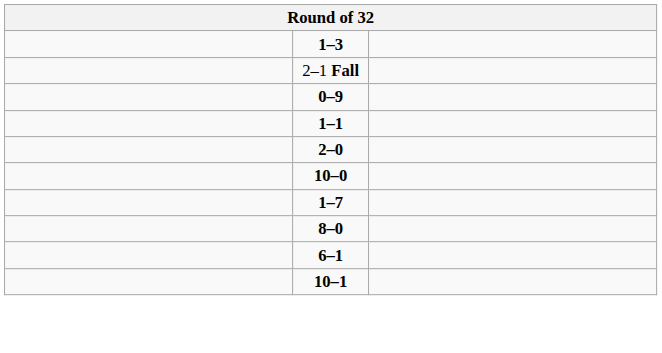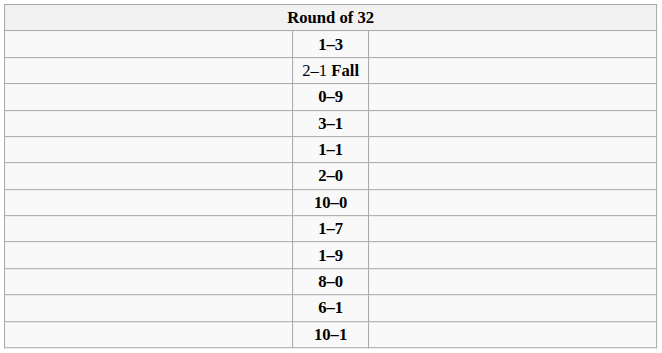 <table class="wikitable" style="text-align: center;">
 <tr>
 <th colspan=3>Round of 32</th>
 </tr>
 <tr>
 <td align=left width="270"></td>
 <td align=center width="65"><strong>1–3</strong></td>
 <td align=left width="270"><strong></strong></td>
 </tr>
 <tr>
 <td align=left><strong></strong></td>
 <td align=center>2–1 <strong>Fall</strong></td>
 <td align=left></td>
 </tr>
 <tr>
 <td align=left></td>
 <td align=center><strong>0–9</strong></td>
 <td align=left><strong></strong></td>
+</tr>
+<tr>
+<td align=left><strong></strong></td>
+<td align=center><strong>3–1</strong></td>
+<td align=left></td>
 </tr>
 <tr>
 <td align=left><strong></strong></td>
 <td align=center><strong>1–1</strong></td>
 <td align=left></td>
 </tr>
 <tr>
 <td align=left><strong></strong></td>
 <td align=center><strong>2–0</strong></td>
 <td align=left></td>
 </tr>
 <tr>
 <td align=left><strong></strong></td>
 <td align=center><strong>10–0</strong></td>
 <td align=left></td>
 </tr>
 <tr>
 <td align=left></td>
 <td align=center><strong>1–7</strong></td>
 <td align=left><strong></strong></td>
 </tr>
 <tr>
+<td align=left></td>
+<td align=center><strong>1–9</strong></td>
+<td align=left><strong></strong></td>
+</tr>
+<tr>
 <td align=left><strong></strong></td>
 <td align=center><strong>8–0</strong></td>
 <td align=left></td>
 </tr>
 <tr>
 <td align=left><strong></strong></td>
 <td align=center><strong>6–1</strong></td>
 <td align=left></td>
 </tr>
 <tr>
 <td align=left><strong></strong></td>
 <td align=center><strong>10–1</strong></td>
 <td align=left></td>
 </tr>
 </table>
